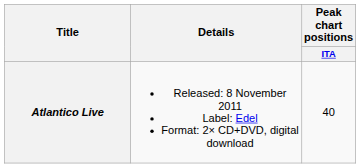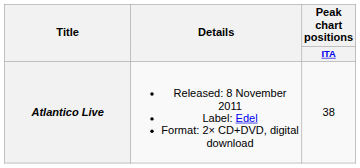 <table class="wikitable plainrowheaders" style="text-align:center;">
 <tr>
 <th scope="col" rowspan="2" style="width:11em;">Title</th>
 <th scope="col" rowspan="2" style="width:15em;">Details</th>
 <th scope="col" colspan="1">Peak chart positions</th>
 </tr>
 <tr>
 <th scope="col" style="width:3em;font-size:85%;"><a href='#'>ITA</a><br></th>
 </tr>
 <tr>
 <th scope="row"><em>Atlantico Live</em></th>
 <td><br><ul><li>Released: 8 November 2011</li><li>Label: <a href='#'>Edel</a></li><li>Format: 2× CD+DVD, digital download</li></ul></td>
-<td>40</td>
+<td>38</td>
 </tr>
 </table>
